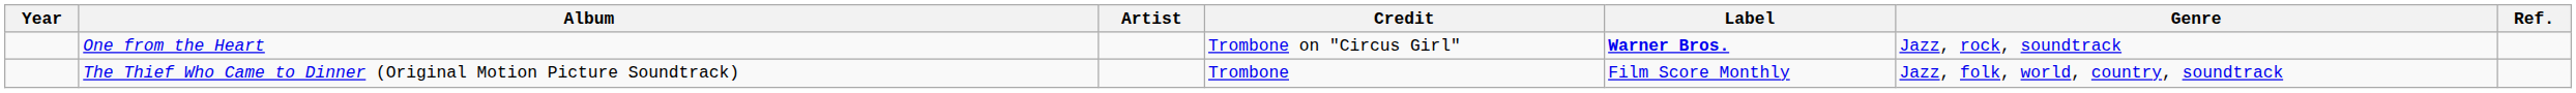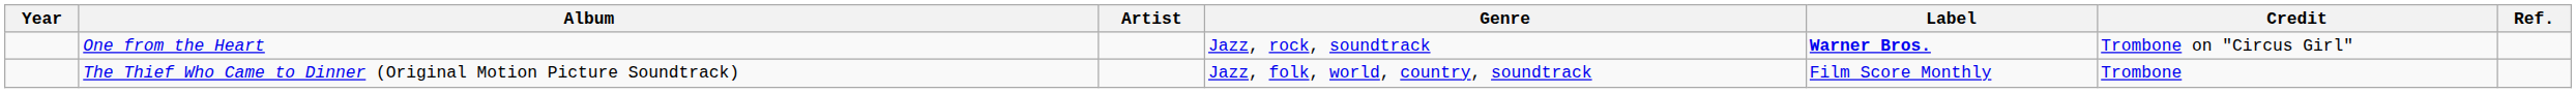 <table class="wikitable sortable" style="width: 100%">
 <tr>
 <th>Year</th>
 <th>Album</th>
 <th>Artist</th>
+<th>Genre</th>
+<th>Label</th>
 <th>Credit</th>
-<th>Label</th>
-<th>Genre</th>
 <th class="unsortable">Ref.</th>
 </tr>
 <tr>
 <td></td>
 <td><em><a href='#'>One from the Heart</a></em></td>
 <td></td>
+<td><a href='#'>Jazz</a>, <a href='#'>rock</a>, <a href='#'>soundtrack</a></td>
+<td><strong><a href='#'>Warner Bros.</a></strong></td>
 <td><a href='#'>Trombone</a> on "Circus Girl"</td>
-<td><strong><a href='#'>Warner Bros.</a></strong></td>
-<td><a href='#'>Jazz</a>, <a href='#'>rock</a>, <a href='#'>soundtrack</a></td>
 <td></td>
 </tr>
 <tr>
 <td></td>
 <td><em><a href='#'>The Thief Who Came to Dinner</a></em> (Original Motion Picture Soundtrack)</td>
 <td></td>
+<td><a href='#'>Jazz</a>, <a href='#'>folk</a>, <a href='#'>world</a>, <a href='#'>country</a>, <a href='#'>soundtrack</a></td>
+<td><a href='#'>Film Score Monthly</a></td>
 <td><a href='#'>Trombone</a></td>
-<td><a href='#'>Film Score Monthly</a></td>
-<td><a href='#'>Jazz</a>, <a href='#'>folk</a>, <a href='#'>world</a>, <a href='#'>country</a>, <a href='#'>soundtrack</a></td>
 <td></td>
 </tr>
 </table>
